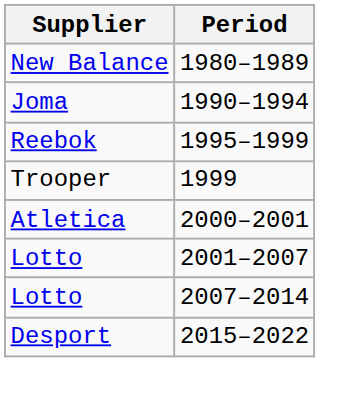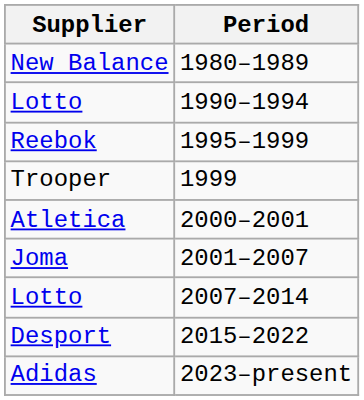 <table class="wikitable">
 <tr>
 <th>Supplier</th>
 <th>Period</th>
 </tr>
 <tr>
 <td> <a href='#'>New Balance</a></td>
 <td>1980–1989</td>
 </tr>
 <tr>
-<td> <a href='#'>Joma</a></td>
+<td> <a href='#'>Lotto</a></td>
 <td>1990–1994</td>
 </tr>
 <tr>
 <td> <a href='#'>Reebok</a></td>
 <td>1995–1999</td>
 </tr>
 <tr>
 <td> Trooper</td>
 <td>1999</td>
 </tr>
 <tr>
 <td> <a href='#'>Atletica</a></td>
 <td>2000–2001</td>
 </tr>
 <tr>
-<td> <a href='#'>Lotto</a></td>
+<td> <a href='#'>Joma</a></td>
 <td>2001–2007</td>
 </tr>
 <tr>
 <td> <a href='#'>Lotto</a></td>
 <td>2007–2014</td>
 </tr>
 <tr>
 <td> <a href='#'>Desport</a></td>
 <td>2015–2022</td>
 </tr>
+<tr>
+<td> <a href='#'>Adidas</a></td>
+<td>2023–present</td>
+</tr>
 </table>
